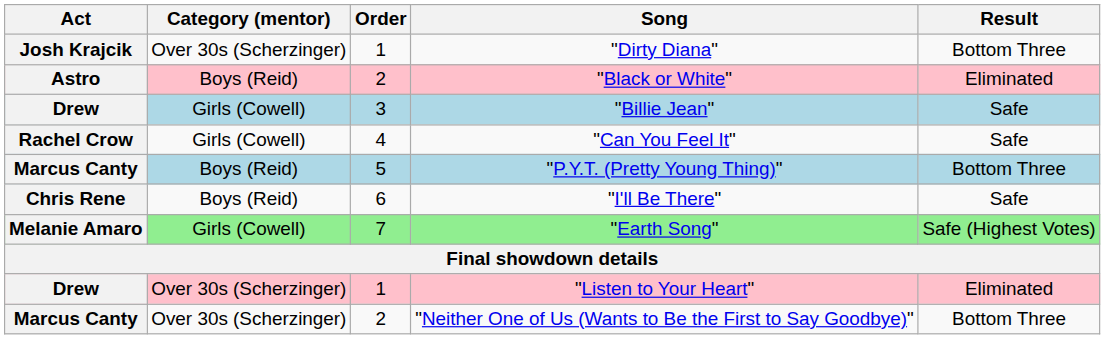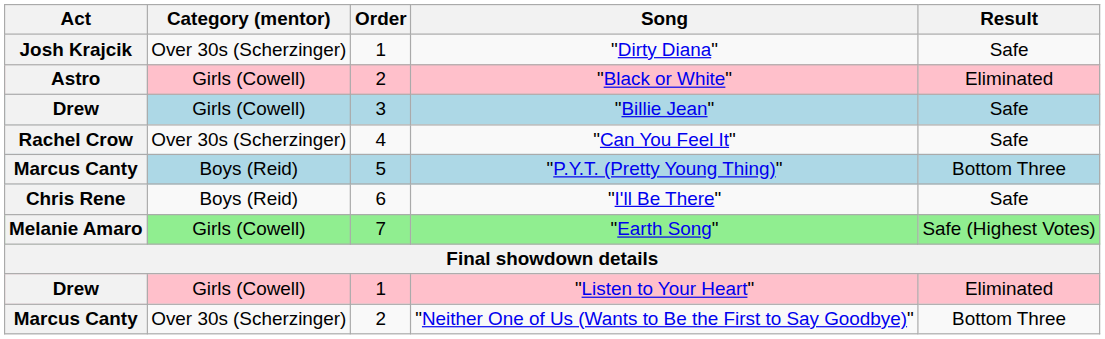 <table class="wikitable plainrowheaders" style="text-align:center;">
 <tr>
 <th scope="col">Act</th>
 <th scope="col">Category (mentor)</th>
 <th scope="col">Order</th>
 <th scope="col">Song</th>
 <th scope="col">Result</th>
 </tr>
 <tr>
 <th scope="row">Josh Krajcik</th>
 <td>Over 30s (Scherzinger)</td>
 <td>1</td>
 <td>"<a href='#'>Dirty Diana</a>"</td>
-<td>Bottom Three</td>
+<td>Safe</td>
 </tr>
 <tr style="background:pink">
 <th scope="row">Astro</th>
-<td>Boys (Reid)</td>
+<td>Girls (Cowell)</td>
 <td>2</td>
 <td>"<a href='#'>Black or White</a>"</td>
 <td>Eliminated</td>
 </tr>
 <tr style="background:lightblue;">
 <th scope="row">Drew</th>
 <td>Girls (Cowell)</td>
 <td>3</td>
 <td>"<a href='#'>Billie Jean</a>"</td>
 <td>Safe</td>
 </tr>
 <tr>
 <th scope="row">Rachel Crow</th>
-<td>Girls (Cowell)</td>
+<td>Over 30s (Scherzinger)</td>
 <td>4</td>
 <td>"<a href='#'>Can You Feel It</a>"</td>
 <td>Safe</td>
 </tr>
 <tr style="background:lightblue;">
 <th scope="row">Marcus Canty</th>
 <td>Boys (Reid)</td>
 <td>5</td>
 <td>"<a href='#'>P.Y.T. (Pretty Young Thing)</a>"</td>
 <td>Bottom Three</td>
 </tr>
 <tr>
 <th scope="row">Chris Rene</th>
 <td>Boys (Reid)</td>
 <td>6</td>
 <td>"<a href='#'>I'll Be There</a>"</td>
 <td>Safe</td>
 </tr>
 <tr style="background:lightgreen;">
 <th scope="row">Melanie Amaro</th>
 <td>Girls (Cowell)</td>
 <td>7</td>
 <td>"<a href='#'>Earth Song</a>"</td>
 <td>Safe (Highest Votes)</td>
 </tr>
 <tr>
 <th colspan="6">Final showdown details</th>
 </tr>
 <tr style="background:pink">
 <th scope="row">Drew</th>
-<td>Over 30s (Scherzinger)</td>
+<td>Girls (Cowell)</td>
 <td>1</td>
 <td>"<a href='#'>Listen to Your Heart</a>"</td>
 <td>Eliminated</td>
 </tr>
 <tr>
 <th scope="row">Marcus Canty</th>
 <td>Over 30s (Scherzinger)</td>
 <td>2</td>
 <td>"<a href='#'>Neither One of Us (Wants to Be the First to Say Goodbye)</a>"</td>
 <td>Bottom Three</td>
 </tr>
 </table>
